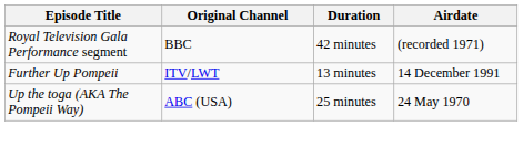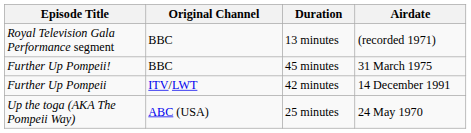 <table class="wikitable">
 <tr>
 <th style="background:99CCFF" width="220">Episode Title</th>
 <th style="background:99CCFF" width="220">Original Channel</th>
 <th style="background:99CCFF" width="100">Duration</th>
 <th style="background:99CCFF" width="170">Airdate</th>
 </tr>
 <tr>
 <td><em>Royal Television Gala Performance</em> segment</td>
 <td>BBC</td>
-<td>42 minutes</td>
+<td>13 minutes</td>
 <td>(recorded 1971)</td>
+</tr>
+<tr>
+<td><em>Further Up Pompeii!</em></td>
+<td>BBC</td>
+<td>45 minutes</td>
+<td>31 March 1975</td>
 </tr>
 <tr>
 <td><em>Further Up Pompeii</em></td>
 <td><a href='#'>ITV</a>/<a href='#'>LWT</a></td>
-<td>13 minutes</td>
+<td>42 minutes</td>
 <td>14 December 1991</td>
 </tr>
 <tr>
 <td><em>Up the toga (AKA The Pompeii Way)</em></td>
 <td><a href='#'>ABC</a> (USA)</td>
 <td>25 minutes</td>
 <td>24 May 1970</td>
 </tr>
 </table>
